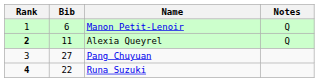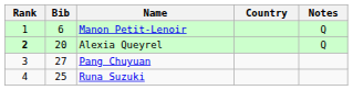 <table class="wikitable" style="text-align:center; width:450px">
 <tr>
 <th>Rank</th>
 <th>Bib</th>
 <th>Name</th>
+<th>Country</th>
 <th>Notes</th>
 </tr>
 <tr bgcolor=ccffcc>
 <td>1</td>
 <td>6</td>
 <td align=left><a href='#'>Manon Petit-Lenoir</a></td>
+<td align=left></td>
 <td>Q</td>
 </tr>
 <tr bgcolor=ccffcc>
 <td><strong>2</strong></td>
-<td>11</td>
+<td>20</td>
 <td align=left>Alexia Queyrel</td>
+<td align=left></td>
 <td>Q</td>
 </tr>
 <tr>
 <td>3</td>
 <td>27</td>
 <td align=left><a href='#'>Pang Chuyuan</a></td>
+<td align=left></td>
 <td></td>
 </tr>
 <tr>
-<td><strong>4</strong></td>
-<td>22</td>
+<td>4</td>
+<td>25</td>
 <td align=left><a href='#'>Runa Suzuki</a></td>
+<td align=left></td>
 <td></td>
 </tr>
 </table>
